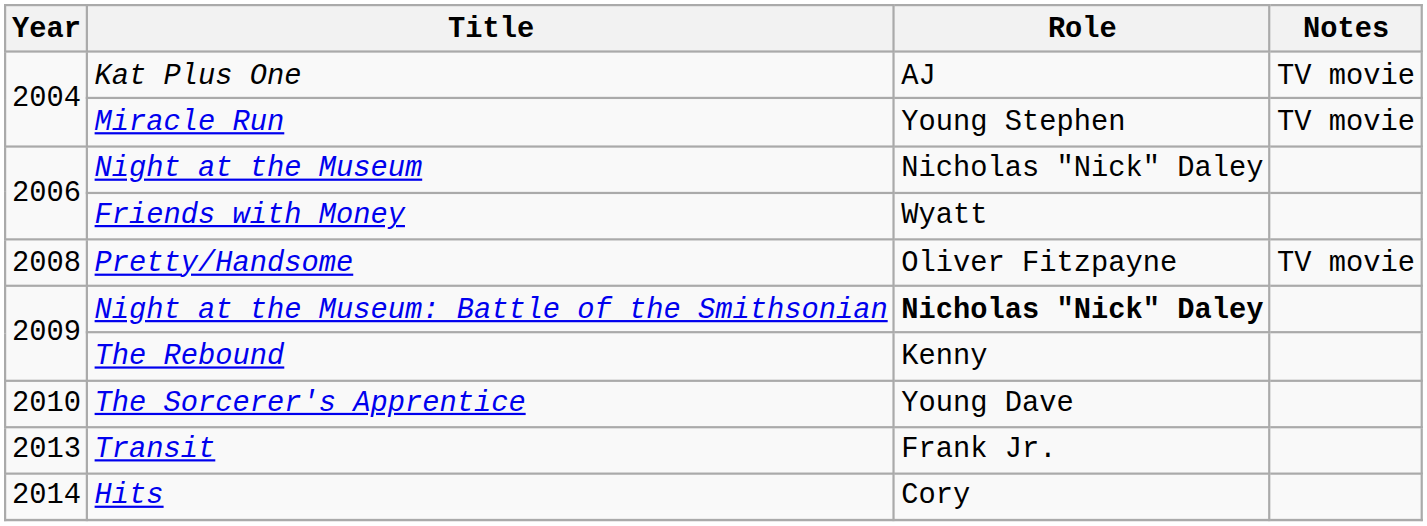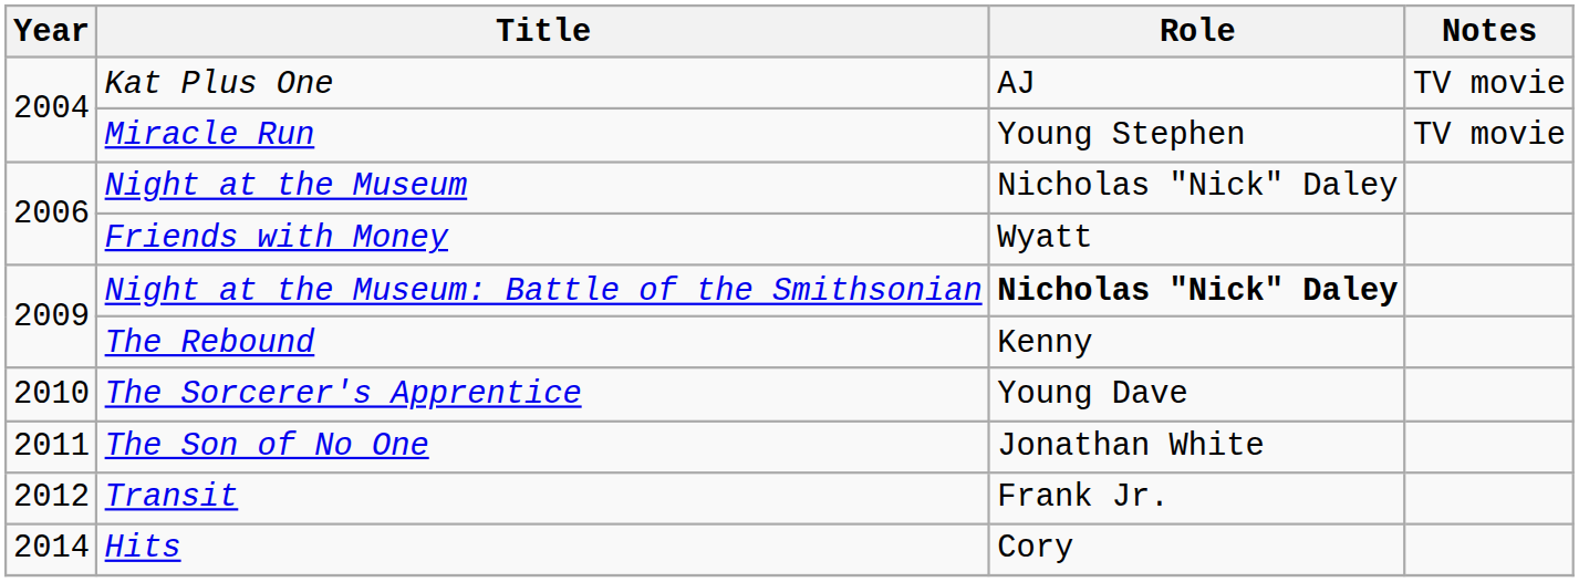 <table class="wikitable sortable">
 <tr>
 <th>Year</th>
 <th>Title</th>
 <th>Role</th>
 <th>Notes</th>
 </tr>
 <tr>
 <td rowspan=2>2004</td>
 <td><em>Kat Plus One</em></td>
 <td>AJ</td>
 <td>TV movie</td>
 </tr>
 <tr>
 <td><em><a href='#'>Miracle Run</a></em></td>
 <td>Young Stephen</td>
 <td>TV movie</td>
 </tr>
 <tr>
 <td rowspan=2>2006</td>
 <td><em><a href='#'>Night at the Museum</a></em></td>
 <td>Nicholas "Nick" Daley</td>
 <td></td>
 </tr>
 <tr>
 <td><em><a href='#'>Friends with Money</a></em></td>
 <td>Wyatt</td>
 <td></td>
 </tr>
 <tr>
-<td>2008</td>
-<td><em><a href='#'>Pretty/Handsome</a></em></td>
-<td>Oliver Fitzpayne</td>
-<td>TV movie</td>
-</tr>
-<tr>
 <td rowspan=2>2009</td>
 <td><em><a href='#'>Night at the Museum: Battle of the Smithsonian</a></em></td>
 <td><strong>Nicholas "Nick" Daley</strong></td>
 <td></td>
 </tr>
 <tr>
 <td><em><a href='#'>The Rebound</a></em></td>
 <td>Kenny</td>
 <td></td>
 </tr>
 <tr>
 <td>2010</td>
 <td><em><a href='#'>The Sorcerer's Apprentice</a></em></td>
 <td>Young Dave</td>
 <td></td>
 </tr>
 <tr>
-<td>2013</td>
+<td>2011</td>
+<td><em><a href='#'>The Son of No One</a></em></td>
+<td>Jonathan White</td>
+<td></td>
+</tr>
+<tr>
+<td>2012</td>
 <td><em><a href='#'>Transit</a></em></td>
 <td>Frank Jr.</td>
 <td></td>
 </tr>
 <tr>
 <td>2014</td>
 <td><em><a href='#'>Hits</a></em></td>
 <td>Cory</td>
 <td></td>
 </tr>
 <tr>
 </tr>
 </table>
